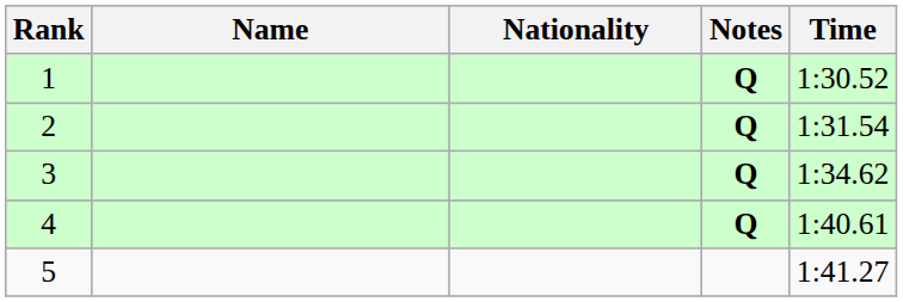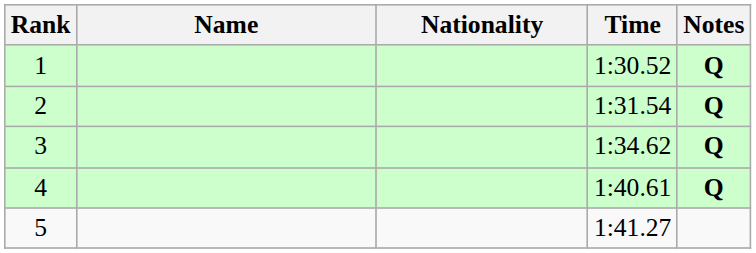 <table class="wikitable sortable" style="text-align:center">
 <tr>
 <th>Rank</th>
 <th style="width:180px">Name</th>
 <th style="width:125px">Nationality</th>
+<th>Time</th>
 <th>Notes</th>
-<th>Time</th>
 </tr>
 <tr style="background:#cfc;">
 <td>1</td>
 <td style="text-align:left;"></td>
 <td style="text-align:left;"></td>
+<td>1:30.52</td>
 <td><strong>Q</strong></td>
-<td>1:30.52</td>
 </tr>
 <tr style="background:#cfc;">
 <td>2</td>
 <td style="text-align:left;"></td>
 <td style="text-align:left;"></td>
+<td>1:31.54</td>
 <td><strong>Q</strong></td>
-<td>1:31.54</td>
 </tr>
 <tr style="background:#cfc;">
 <td>3</td>
 <td style="text-align:left;"></td>
 <td style="text-align:left;"></td>
+<td>1:34.62</td>
 <td><strong>Q</strong></td>
-<td>1:34.62</td>
 </tr>
 <tr style="background:#cfc;">
 <td>4</td>
 <td style="text-align:left;"></td>
 <td style="text-align:left;"></td>
+<td>1:40.61</td>
 <td><strong>Q</strong></td>
-<td>1:40.61</td>
 </tr>
 <tr>
 <td>5</td>
 <td style="text-align:left;"></td>
 <td style="text-align:left;"></td>
+<td>1:41.27</td>
 <td></td>
-<td>1:41.27</td>
 </tr>
 </table>
